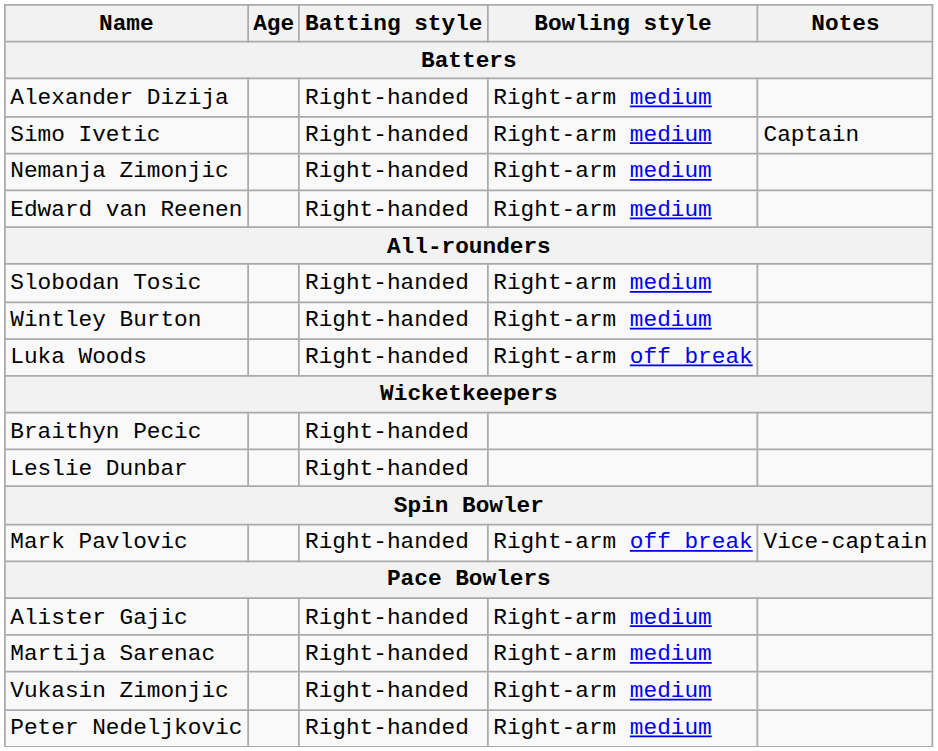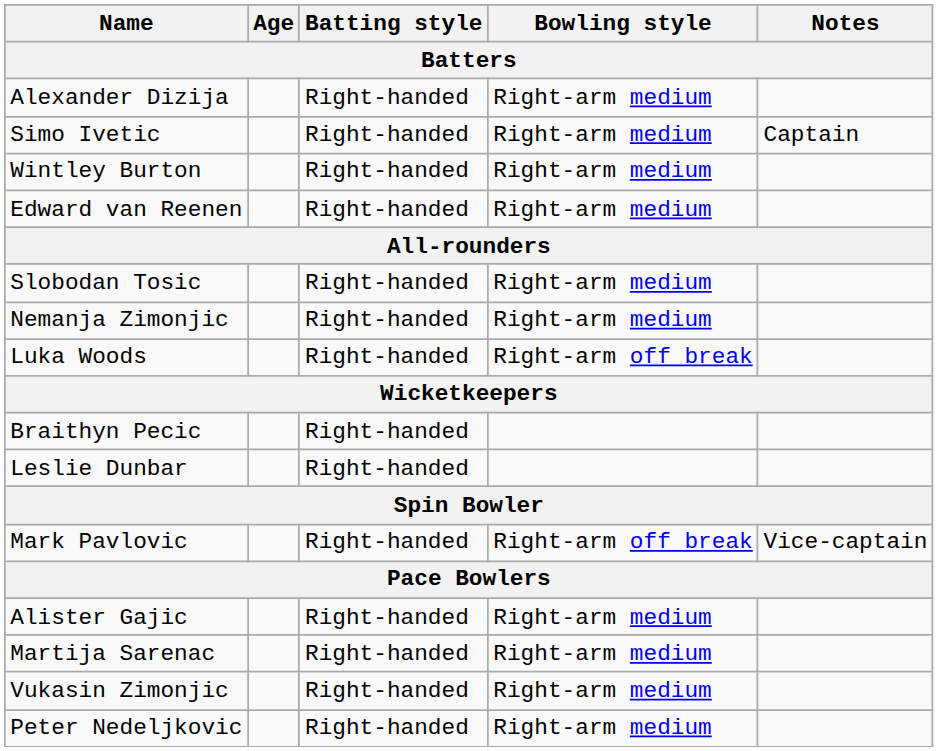 <table class="wikitable">
 <tr>
 <th>Name</th>
 <th>Age</th>
 <th>Batting style</th>
 <th>Bowling style</th>
 <th>Notes</th>
 </tr>
 <tr>
 <th colspan="5">Batters</th>
 </tr>
 <tr>
 <td>Alexander Dizija</td>
 <td></td>
 <td>Right-handed</td>
 <td>Right-arm <a href='#'>medium</a></td>
 <td></td>
 </tr>
 <tr>
 <td>Simo Ivetic</td>
 <td></td>
 <td>Right-handed</td>
 <td>Right-arm <a href='#'>medium</a></td>
 <td>Captain</td>
 </tr>
 <tr>
-<td>Nemanja Zimonjic</td>
+<td>Wintley Burton</td>
 <td></td>
 <td>Right-handed</td>
 <td>Right-arm <a href='#'>medium</a></td>
 <td></td>
 </tr>
 <tr>
 <td>Edward van Reenen</td>
 <td></td>
 <td>Right-handed</td>
 <td>Right-arm <a href='#'>medium</a></td>
 <td></td>
 </tr>
 <tr>
 <th colspan="5">All-rounders</th>
 </tr>
 <tr>
 <td>Slobodan Tosic</td>
 <td></td>
 <td>Right-handed</td>
 <td>Right-arm <a href='#'>medium</a></td>
 <td></td>
 </tr>
 <tr>
-<td>Wintley Burton</td>
+<td>Nemanja Zimonjic</td>
 <td></td>
 <td>Right-handed</td>
 <td>Right-arm <a href='#'>medium</a></td>
 <td></td>
 </tr>
 <tr>
 <td>Luka Woods</td>
 <td></td>
 <td>Right-handed</td>
 <td>Right-arm <a href='#'>off break</a></td>
 <td></td>
 </tr>
 <tr>
 <th colspan="5">Wicketkeepers</th>
 </tr>
 <tr>
 <td>Braithyn Pecic</td>
 <td></td>
 <td>Right-handed</td>
 <td></td>
 <td></td>
 </tr>
 <tr>
 <td>Leslie Dunbar</td>
 <td></td>
 <td>Right-handed</td>
 <td></td>
 <td></td>
 </tr>
 <tr>
 <th colspan="5">Spin Bowler</th>
 </tr>
 <tr>
 <td>Mark Pavlovic</td>
 <td></td>
 <td>Right-handed</td>
 <td>Right-arm <a href='#'>off break</a></td>
 <td>Vice-captain</td>
 </tr>
 <tr>
 <th colspan="5">Pace Bowlers</th>
 </tr>
 <tr>
 <td>Alister Gajic</td>
 <td></td>
 <td>Right-handed</td>
 <td>Right-arm <a href='#'>medium</a></td>
 <td></td>
 </tr>
 <tr>
 <td>Martija Sarenac</td>
 <td></td>
 <td>Right-handed</td>
 <td>Right-arm <a href='#'>medium</a></td>
 <td></td>
 </tr>
 <tr>
 <td>Vukasin Zimonjic</td>
 <td></td>
 <td>Right-handed</td>
 <td>Right-arm <a href='#'>medium</a></td>
 <td></td>
 </tr>
 <tr>
 <td>Peter Nedeljkovic</td>
 <td></td>
 <td>Right-handed</td>
 <td>Right-arm <a href='#'>medium</a></td>
 <td></td>
 </tr>
 </table>
